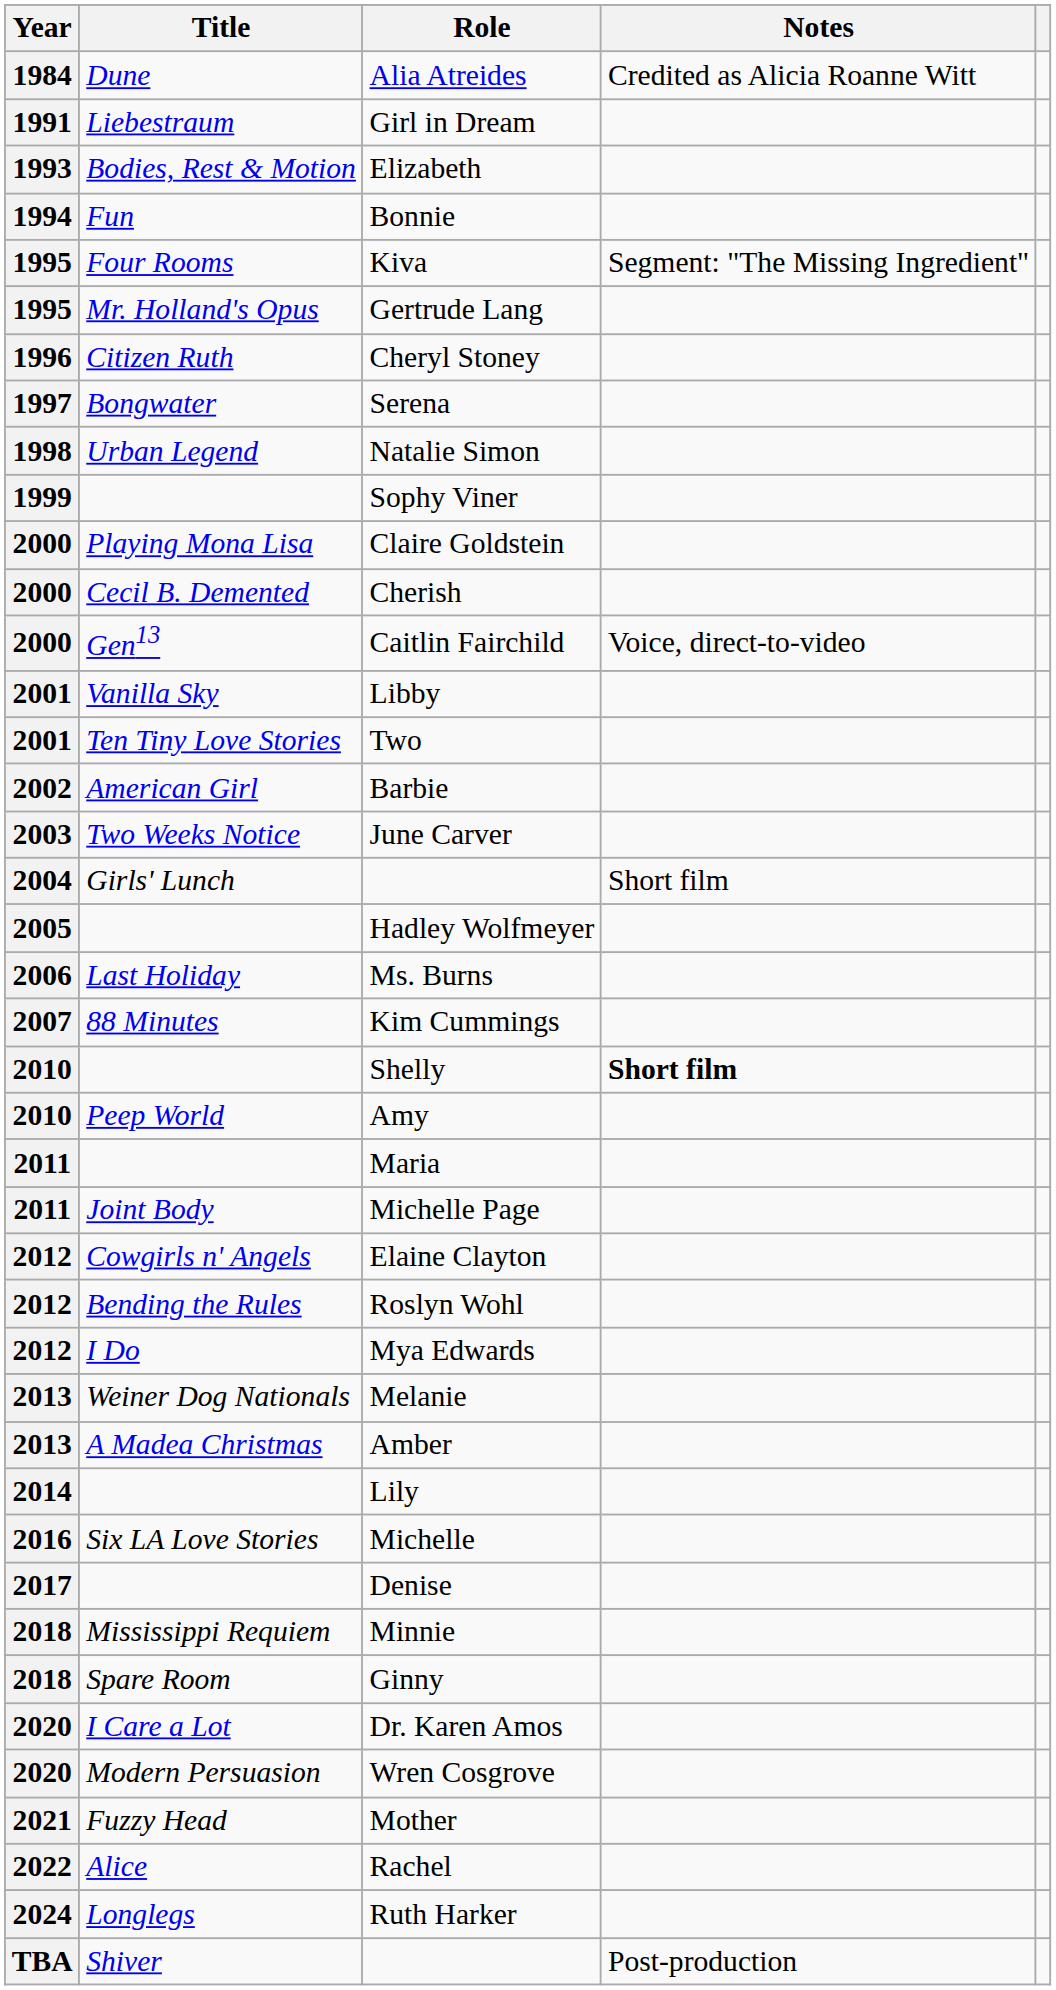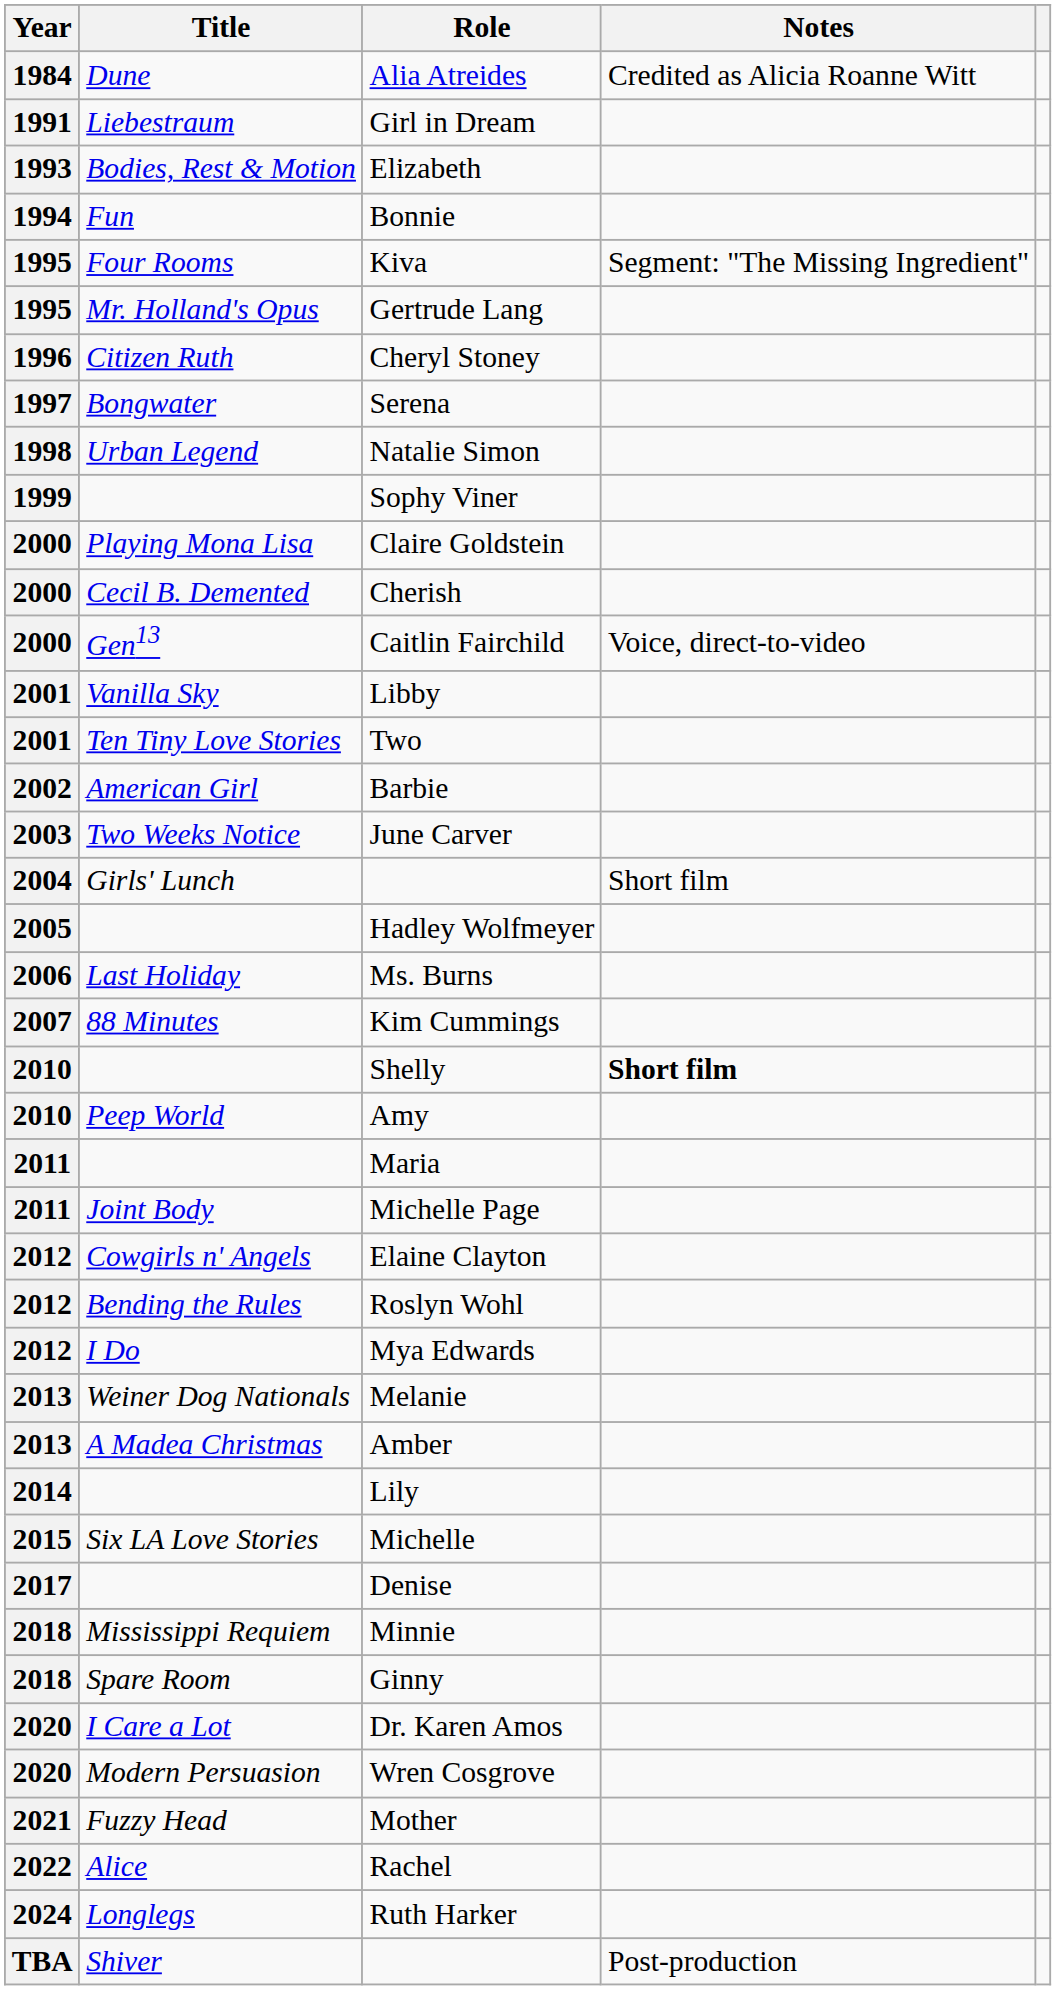 <table class="wikitable sortable plainrowheaders">
 <tr>
 <th scope="col">Year</th>
 <th scope="col">Title</th>
 <th scope="col">Role</th>
 <th scope="col" class="unsortable">Notes</th>
 <th scope="col" class="unsortable"></th>
 </tr>
 <tr>
 <th scope="row">1984</th>
 <td><em><a href='#'>Dune</a></em></td>
 <td><a href='#'>Alia Atreides</a></td>
 <td>Credited as Alicia Roanne Witt</td>
 <td style="text-align:center;"></td>
 </tr>
 <tr>
 <th scope="row">1991</th>
 <td><em><a href='#'>Liebestraum</a></em></td>
 <td>Girl in Dream</td>
 <td></td>
 <td style="text-align:center;"></td>
 </tr>
 <tr>
 <th scope="row">1993</th>
 <td><em><a href='#'>Bodies, Rest & Motion</a></em></td>
 <td>Elizabeth</td>
 <td></td>
 <td style="text-align:center;"></td>
 </tr>
 <tr>
 <th scope="row">1994</th>
 <td><em><a href='#'>Fun</a></em></td>
 <td>Bonnie</td>
 <td></td>
 <td style="text-align:center;"></td>
 </tr>
 <tr>
 <th scope="row">1995</th>
 <td><em><a href='#'>Four Rooms</a></em></td>
 <td>Kiva</td>
 <td>Segment: "The Missing Ingredient"</td>
 <td style="text-align:center;"></td>
 </tr>
 <tr>
 <th scope="row">1995</th>
 <td><em><a href='#'>Mr. Holland's Opus</a></em></td>
 <td>Gertrude Lang</td>
 <td></td>
 <td style="text-align:center;"></td>
 </tr>
 <tr>
 <th scope="row">1996</th>
 <td><em><a href='#'>Citizen Ruth</a></em></td>
 <td>Cheryl Stoney</td>
 <td></td>
 <td style="text-align:center;"></td>
 </tr>
 <tr>
 <th scope="row">1997</th>
 <td><em><a href='#'>Bongwater</a></em></td>
 <td>Serena</td>
 <td></td>
 <td style="text-align:center;"></td>
 </tr>
 <tr>
 <th scope="row">1998</th>
 <td><em><a href='#'>Urban Legend</a></em></td>
 <td>Natalie Simon</td>
 <td></td>
 <td style="text-align:center;"></td>
 </tr>
 <tr>
 <th scope="row">1999</th>
 <td><em></em></td>
 <td>Sophy Viner</td>
 <td></td>
 <td style="text-align:center;"></td>
 </tr>
 <tr>
 <th scope="row">2000</th>
 <td><em><a href='#'>Playing Mona Lisa</a></em></td>
 <td>Claire Goldstein</td>
 <td></td>
 <td style="text-align:center;"></td>
 </tr>
 <tr>
 <th scope="row">2000</th>
 <td><em><a href='#'>Cecil B. Demented</a></em></td>
 <td>Cherish</td>
 <td></td>
 <td style="text-align:center;"></td>
 </tr>
 <tr>
 <th scope="row">2000</th>
 <td><em><a href='#'>Gen<sup>13</sup></a></em></td>
 <td>Caitlin Fairchild</td>
 <td>Voice, direct-to-video</td>
 <td style="text-align:center;"></td>
 </tr>
 <tr>
 <th scope="row">2001</th>
 <td><em><a href='#'>Vanilla Sky</a></em></td>
 <td>Libby</td>
 <td></td>
 <td style="text-align:center;"></td>
 </tr>
 <tr>
 <th scope="row">2001</th>
 <td><em><a href='#'>Ten Tiny Love Stories</a></em></td>
 <td>Two</td>
 <td></td>
 <td style="text-align:center;"></td>
 </tr>
 <tr>
 <th scope="row">2002</th>
 <td><em><a href='#'>American Girl</a></em></td>
 <td>Barbie</td>
 <td></td>
 <td style="text-align:center;"></td>
 </tr>
 <tr>
 <th scope="row">2003</th>
 <td><em><a href='#'>Two Weeks Notice</a></em></td>
 <td>June Carver</td>
 <td></td>
 <td style="text-align:center;"></td>
 </tr>
 <tr>
 <th scope="row">2004</th>
 <td><em>Girls' Lunch</em></td>
 <td></td>
 <td>Short film</td>
 <td style="text-align:center;"></td>
 </tr>
 <tr>
 <th scope="row">2005</th>
 <td><em></em></td>
 <td>Hadley Wolfmeyer</td>
 <td></td>
 <td style="text-align:center;"></td>
 </tr>
 <tr>
 <th scope="row">2006</th>
 <td><em><a href='#'>Last Holiday</a></em></td>
 <td>Ms. Burns</td>
 <td></td>
 <td style="text-align:center;"></td>
 </tr>
 <tr>
 <th scope="row">2007</th>
 <td><em><a href='#'>88 Minutes</a></em></td>
 <td>Kim Cummings</td>
 <td></td>
 <td style="text-align:center;"></td>
 </tr>
 <tr>
 <th scope="row">2010</th>
 <td><em></em></td>
 <td>Shelly</td>
 <td><strong>Short film</strong></td>
 <td style="text-align:center;"></td>
 </tr>
 <tr>
 <th scope="row">2010</th>
 <td><em><a href='#'>Peep World</a></em></td>
 <td>Amy</td>
 <td></td>
 <td style="text-align:center;"></td>
 </tr>
 <tr>
 <th scope="row">2011</th>
 <td><em></em></td>
 <td>Maria</td>
 <td></td>
 <td style="text-align:center;"></td>
 </tr>
 <tr>
 <th scope="row">2011</th>
 <td><em><a href='#'>Joint Body</a></em></td>
 <td>Michelle Page</td>
 <td></td>
 <td style="text-align:center;"></td>
 </tr>
 <tr>
 <th scope="row">2012</th>
 <td><em><a href='#'>Cowgirls n' Angels</a></em></td>
 <td>Elaine Clayton</td>
 <td></td>
 <td style="text-align:center;"></td>
 </tr>
 <tr>
 <th scope="row">2012</th>
 <td><em><a href='#'>Bending the Rules</a></em></td>
 <td>Roslyn Wohl</td>
 <td></td>
 <td style="text-align:center;"></td>
 </tr>
 <tr>
 <th scope="row">2012</th>
 <td><em><a href='#'>I Do</a></em></td>
 <td>Mya Edwards</td>
 <td></td>
 <td style="text-align:center;"></td>
 </tr>
 <tr>
 <th scope="row">2013</th>
 <td><em>Weiner Dog Nationals</em></td>
 <td>Melanie</td>
 <td></td>
 <td style="text-align:center;"></td>
 </tr>
 <tr>
 <th scope="row">2013</th>
 <td><em><a href='#'>A Madea Christmas</a></em></td>
 <td>Amber</td>
 <td></td>
 <td style="text-align:center;"></td>
 </tr>
 <tr>
 <th scope="row">2014</th>
 <td><em></em></td>
 <td>Lily</td>
 <td></td>
 <td style="text-align:center;"></td>
 </tr>
 <tr>
-<th scope="row">2016</th>
+<th scope="row">2015</th>
 <td><em>Six LA Love Stories</em></td>
 <td>Michelle</td>
 <td></td>
 <td style="text-align:center;"></td>
 </tr>
 <tr>
 <th scope="row">2017</th>
 <td><em></em></td>
 <td>Denise</td>
 <td></td>
 <td style="text-align:center;"></td>
 </tr>
 <tr>
 <th scope="row">2018</th>
 <td><em>Mississippi Requiem</em></td>
 <td>Minnie</td>
 <td></td>
 <td style="text-align:center;"></td>
 </tr>
 <tr>
 <th scope="row">2018</th>
 <td><em>Spare Room</em></td>
 <td>Ginny</td>
 <td></td>
 <td style="text-align:center;"></td>
 </tr>
 <tr>
 <th scope="row">2020</th>
 <td><em><a href='#'>I Care a Lot</a></em></td>
 <td>Dr. Karen Amos</td>
 <td></td>
 <td style="text-align:center;"></td>
 </tr>
 <tr>
 <th scope="row">2020</th>
 <td><em>Modern Persuasion</em></td>
 <td>Wren Cosgrove</td>
 <td></td>
 <td style="text-align:center;"></td>
 </tr>
 <tr>
 <th scope="row">2021</th>
 <td><em>Fuzzy Head</em></td>
 <td>Mother</td>
 <td></td>
 <td style="text-align:center;"></td>
 </tr>
 <tr>
 <th scope="row">2022</th>
 <td><em><a href='#'>Alice</a></em></td>
 <td>Rachel</td>
 <td></td>
 <td style="text-align:center;"></td>
 </tr>
 <tr>
 <th scope="row">2024</th>
 <td><em><a href='#'>Longlegs</a></em></td>
 <td>Ruth Harker</td>
 <td></td>
 <td style="text-align:center;"></td>
 </tr>
 <tr>
 <th scope="row">TBA</th>
 <td><em><a href='#'>Shiver</a></em></td>
 <td></td>
 <td>Post-production</td>
 </tr>
 </table>
